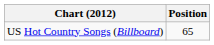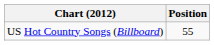 <table class="wikitable">
 <tr>
 <th scope="col">Chart (2012)</th>
 <th scope="col">Position</th>
 </tr>
 <tr>
 <td>US <a href='#'>Hot Country Songs</a> (<em><a href='#'>Billboard</a></em>)</td>
-<td align="center">65</td>
+<td align="center">55</td>
 </tr>
 </table>
